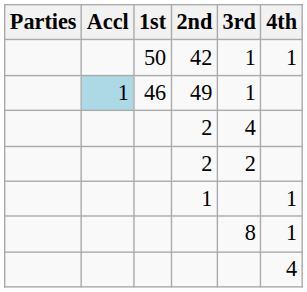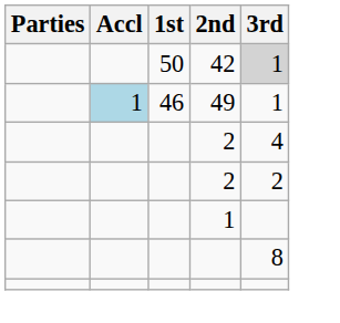 <table class="wikitable" style="text-align:right;">
 <tr>
 <th style="text-align:left;">Parties</th>
 <th>Accl</th>
 <th>1st</th>
 <th>2nd</th>
 <th>3rd</th>
-<th>4th</th>
 </tr>
 <tr>
 <td style="text-align:left;"></td>
 <td></td>
 <td>50</td>
 <td>42</td>
-<td>1</td>
-<td>1</td>
+<td style="background: lightgrey;">1</td>
 </tr>
 <tr>
 <td style="text-align:left;"></td>
 <td style="background: lightblue;">1</td>
 <td>46</td>
 <td>49</td>
 <td>1</td>
-<td></td>
 </tr>
 <tr>
 <td style="text-align:left;"></td>
 <td></td>
 <td></td>
 <td>2</td>
 <td>4</td>
-<td></td>
 </tr>
 <tr>
 <td style="text-align:left;"></td>
 <td></td>
 <td></td>
 <td>2</td>
 <td>2</td>
-<td></td>
 </tr>
 <tr>
 <td style="text-align:left;"></td>
 <td></td>
 <td></td>
 <td>1</td>
 <td></td>
-<td>1</td>
 </tr>
 <tr>
 <td style="text-align:left;"></td>
 <td></td>
 <td></td>
 <td></td>
 <td>8</td>
-<td>1</td>
 </tr>
 <tr>
 <td style="text-align:left;"></td>
 <td></td>
 <td></td>
 <td></td>
 <td></td>
-<td>4</td>
 </tr>
 </table>
